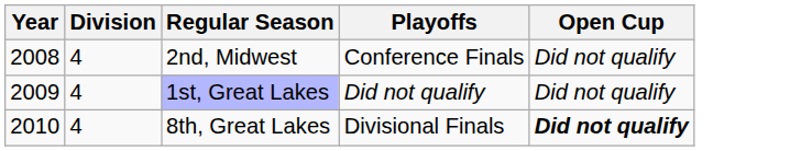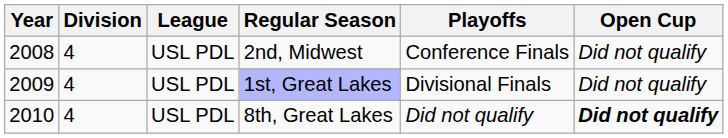 <table class="wikitable">
 <tr>
 <th>Year</th>
 <th>Division</th>
+<th>League</th>
 <th>Regular Season</th>
 <th>Playoffs</th>
 <th>Open Cup</th>
 </tr>
 <tr>
 <td>2008</td>
 <td>4</td>
+<td>USL PDL</td>
 <td>2nd, Midwest</td>
 <td>Conference Finals</td>
 <td><em>Did not qualify</em></td>
 </tr>
 <tr>
 <td>2009</td>
 <td>4</td>
+<td>USL PDL</td>
 <td bgcolor="B3B7FF">1st, Great Lakes</td>
-<td><em>Did not qualify</em></td>
+<td>Divisional Finals</td>
 <td><em>Did not qualify</em></td>
 </tr>
 <tr>
 <td>2010</td>
 <td>4</td>
+<td>USL PDL</td>
 <td>8th, Great Lakes</td>
-<td>Divisional Finals</td>
+<td><em>Did not qualify</em></td>
 <td><strong><em>Did not qualify</em></strong></td>
 </tr>
 </table>
